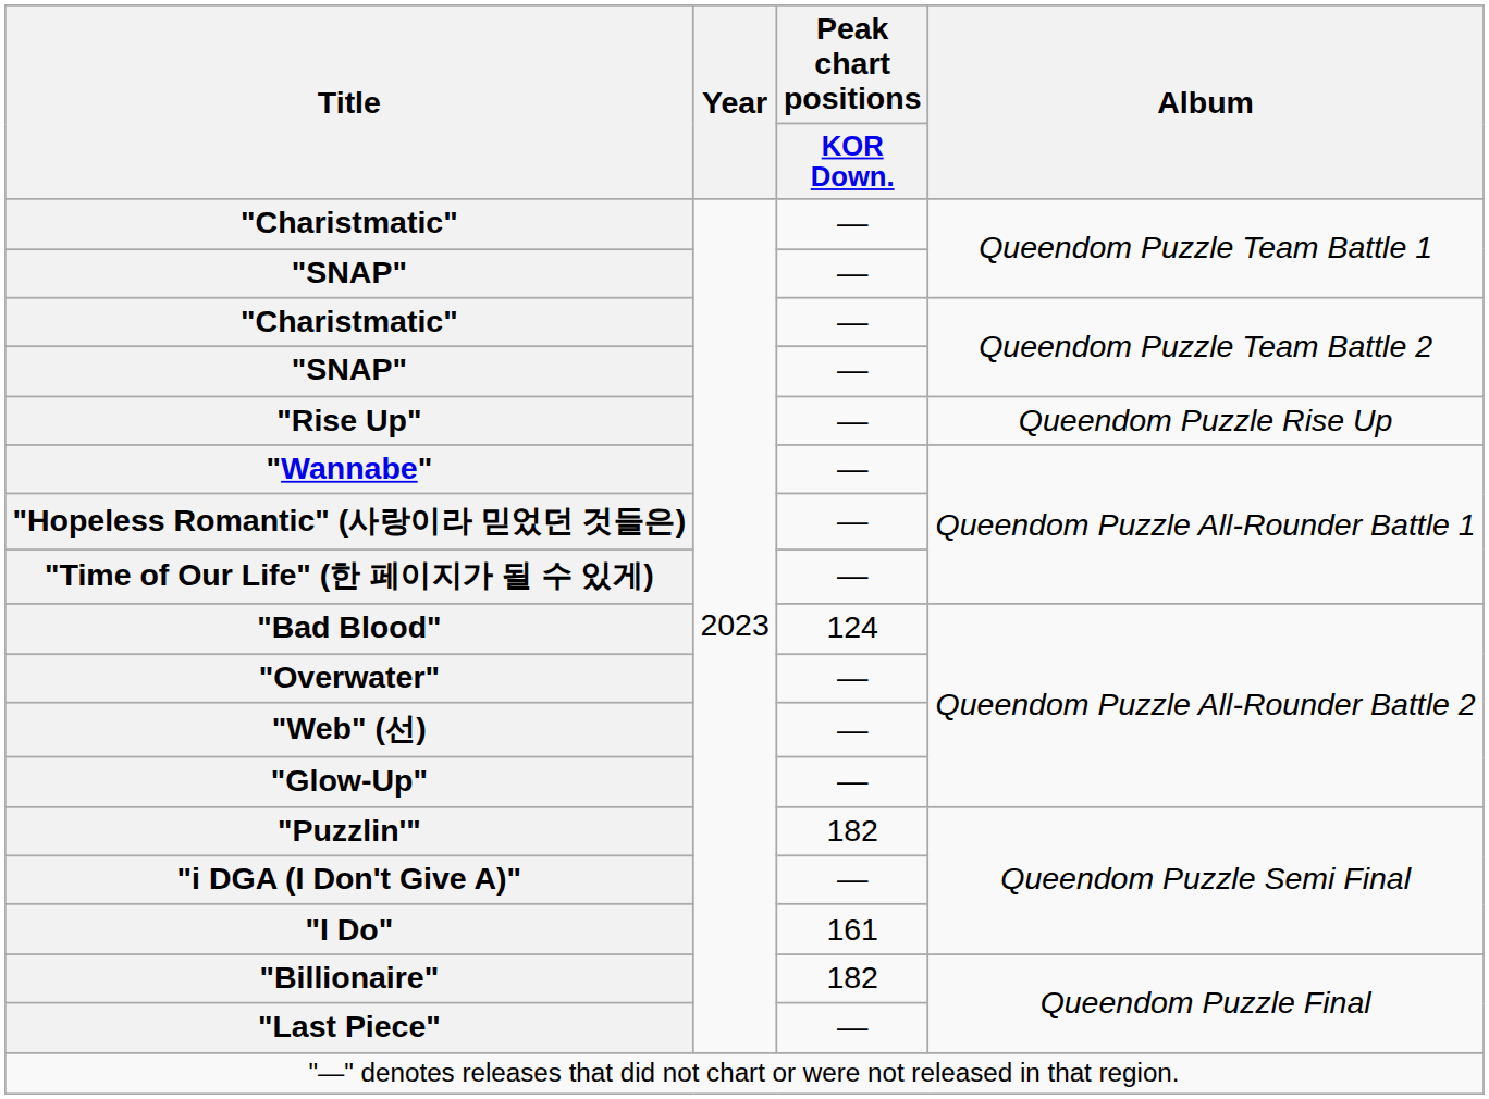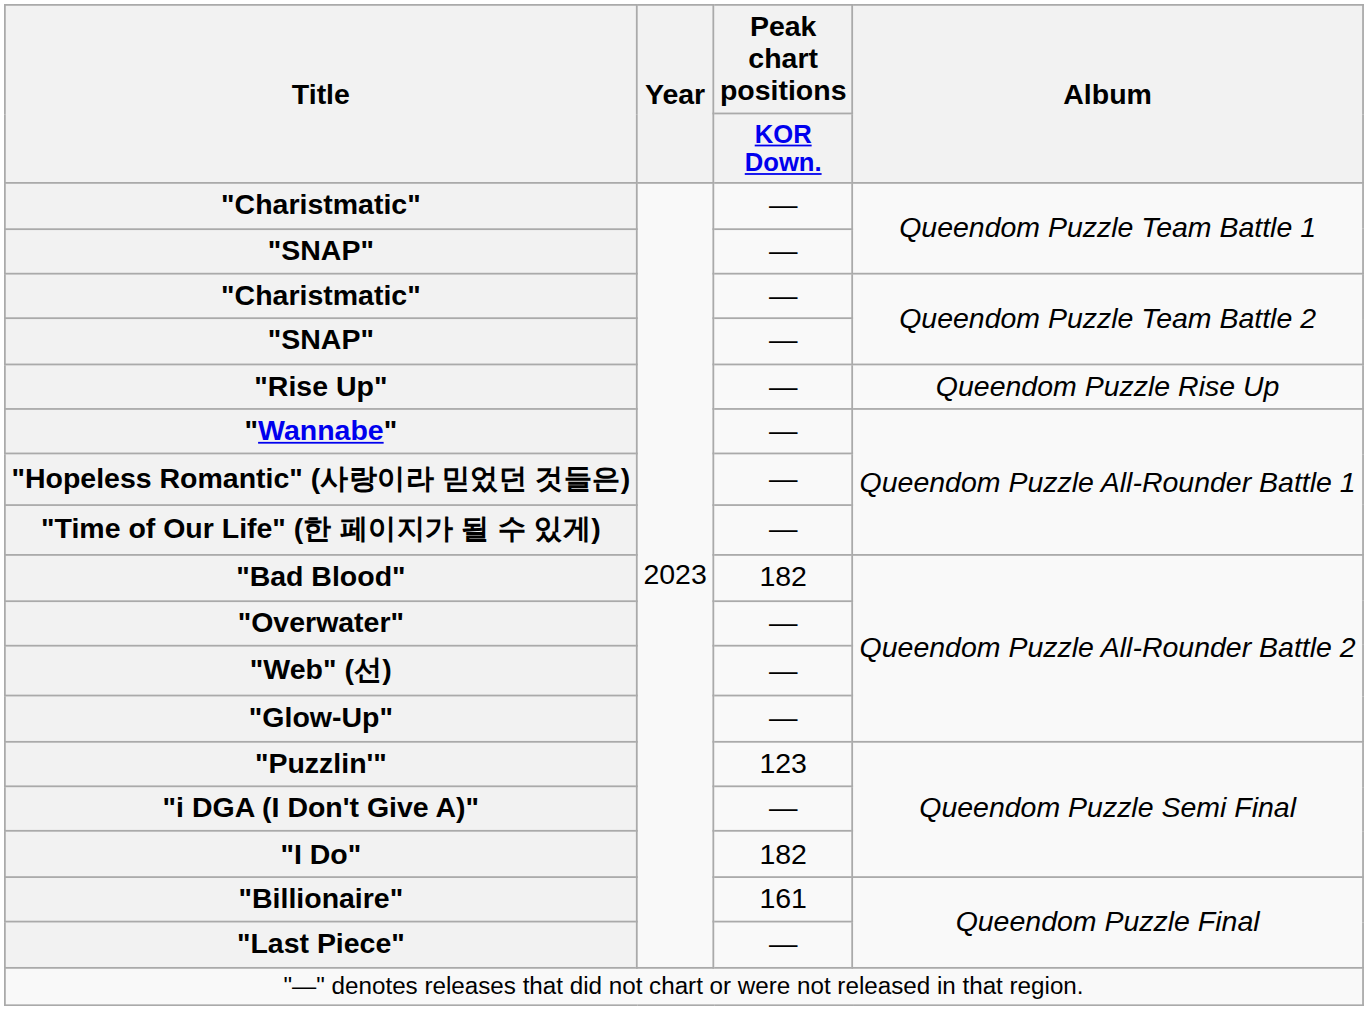 <table class="wikitable plainrowheaders" style="text-align:center">
 <tr>
 <th scope="col" rowspan="2">Title</th>
 <th scope="col" rowspan="2">Year</th>
 <th scope="col">Peak chart positions</th>
 <th scope="col" rowspan="2">Album</th>
 </tr>
 <tr>
 <th scope="col" style="width:2.5em;font-size:90%"><a href='#'>KOR Down.</a><br></th>
 </tr>
 <tr>
 <th scope="row">"Charistmatic"</th>
 <td rowspan="17">2023</td>
 <td>—</td>
 <td rowspan="2"><em>Queendom Puzzle Team Battle 1</em></td>
 </tr>
 <tr>
 <th scope="row">"SNAP"</th>
 <td>—</td>
 </tr>
 <tr>
 <th scope="row">"Charistmatic"</th>
 <td>—</td>
 <td rowspan="2"><em>Queendom Puzzle Team Battle 2</em></td>
 </tr>
 <tr>
 <th scope="row">"SNAP"</th>
 <td>—</td>
 </tr>
 <tr>
 <th scope="row">"Rise Up"</th>
 <td>—</td>
 <td><em>Queendom Puzzle Rise Up</em></td>
 </tr>
 <tr>
 <th scope="row">"<a href='#'>Wannabe</a>"</th>
 <td>—</td>
 <td rowspan="3"><em>Queendom Puzzle All-Rounder Battle 1</em></td>
 </tr>
 <tr>
 <th scope="row">"Hopeless Romantic" (사랑이라 믿었던 것들은)</th>
 <td>—</td>
 </tr>
 <tr>
 <th scope="row">"Time of Our Life" (한 페이지가 될 수 있게)</th>
 <td>—</td>
 </tr>
 <tr>
 <th scope="row">"Bad Blood"</th>
-<td>124</td>
+<td>182</td>
 <td rowspan="4"><em>Queendom Puzzle All-Rounder Battle 2</em></td>
 </tr>
 <tr>
 <th scope="row">"Overwater"</th>
 <td>—</td>
 </tr>
 <tr>
 <th scope="row">"Web" (선)</th>
 <td>—</td>
 </tr>
 <tr>
 <th scope="row">"Glow-Up"</th>
 <td>—</td>
 </tr>
 <tr>
 <th scope="row">"Puzzlin'"</th>
-<td>182</td>
+<td>123</td>
 <td rowspan="3"><em>Queendom Puzzle Semi Final</em></td>
 </tr>
 <tr>
 <th scope="row">"i DGA (I Don't Give A)"</th>
 <td>—</td>
 </tr>
 <tr>
 <th scope="row">"I Do"</th>
-<td>161</td>
+<td>182</td>
 </tr>
 <tr>
 <th scope="row">"Billionaire"</th>
-<td>182</td>
+<td>161</td>
 <td rowspan="2"><em>Queendom Puzzle Final</em></td>
 </tr>
 <tr>
 <th scope="row">"Last Piece"</th>
 <td>—</td>
 </tr>
 <tr>
 <td colspan="4" style="font-size:85%">"—" denotes releases that did not chart or were not released in that region.</td>
 </tr>
 </table>
